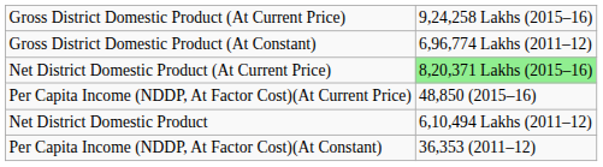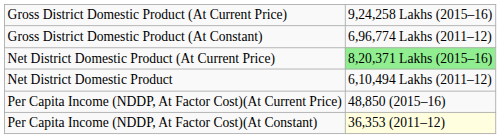 <table class="wikitable">
 <tr>
 <td>Gross District Domestic Product (At Current Price)</td>
 <td>9,24,258 Lakhs (2015–16)</td>
 </tr>
 <tr>
 <td>Gross District Domestic Product (At Constant)</td>
 <td>6,96,774 Lakhs (2011–12)</td>
 </tr>
 <tr>
 <td>Net District Domestic Product (At Current Price)</td>
 <td style="background: lightgreen;">8,20,371 Lakhs (2015–16)</td>
 </tr>
 <tr>
+<td>Net District Domestic Product</td>
+<td>6,10,494 Lakhs (2011–12)</td>
+</tr>
+<tr>
 <td>Per Capita Income (NDDP, At Factor Cost)(At Current Price)</td>
 <td>48,850 (2015–16)</td>
 </tr>
 <tr>
-<td>Net District Domestic Product</td>
-<td>6,10,494 Lakhs (2011–12)</td>
-</tr>
-<tr>
 <td>Per Capita Income (NDDP, At Factor Cost)(At Constant)</td>
-<td>36,353 (2011–12)</td>
+<td style="background: lightyellow;">36,353 (2011–12)</td>
 </tr>
 </table>
